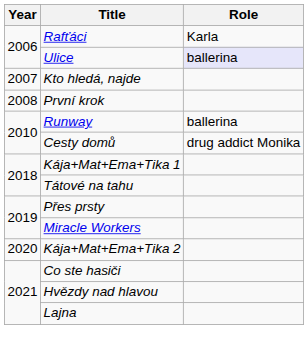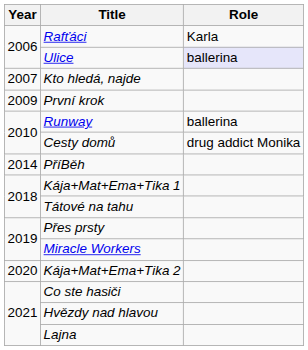 <table class="wikitable">
 <tr>
 <th>Year</th>
 <th>Title</th>
 <th>Role</th>
 </tr>
 <tr>
 <td rowspan="2">2006</td>
 <td><em><a href='#'>Rafťáci</a></em></td>
 <td>Karla</td>
 </tr>
 <tr>
 <td><em><a href='#'>Ulice</a></em></td>
 <td style="background: lavender;">ballerina</td>
 </tr>
 <tr>
 <td>2007</td>
 <td><em>Kto hledá, najde</em></td>
 <td></td>
 </tr>
 <tr>
-<td>2008</td>
+<td>2009</td>
 <td><em>První krok</em></td>
 <td></td>
 </tr>
 <tr>
 <td rowspan="2">2010</td>
 <td><em><a href='#'>Runway</a></em></td>
 <td>ballerina</td>
 </tr>
 <tr>
 <td><em>Cesty domů</em></td>
 <td>drug addict Monika</td>
+</tr>
+<tr>
+<td>2014</td>
+<td><em>PříBěh</em></td>
+<td></td>
 </tr>
 <tr>
 <td rowspan="2">2018</td>
 <td><em>Kája+Mat+Ema+Tika 1</em></td>
 <td></td>
 </tr>
 <tr>
 <td><em>Tátové na tahu</em></td>
 <td></td>
 </tr>
 <tr>
 <td rowspan="2">2019</td>
 <td><em>Přes prsty</em></td>
 <td></td>
 </tr>
 <tr>
 <td><em><a href='#'>Miracle Workers</a></em></td>
 <td></td>
 </tr>
 <tr>
 <td>2020</td>
 <td><em>Kája+Mat+Ema+Tika 2</em></td>
 <td></td>
 </tr>
 <tr>
 <td rowspan="3">2021</td>
 <td><em>Co ste hasiči</em></td>
 <td></td>
 </tr>
 <tr>
 <td><em>Hvězdy nad hlavou</em></td>
 <td></td>
 </tr>
 <tr>
 <td><em>Lajna</em></td>
 <td></td>
 </tr>
 </table>
